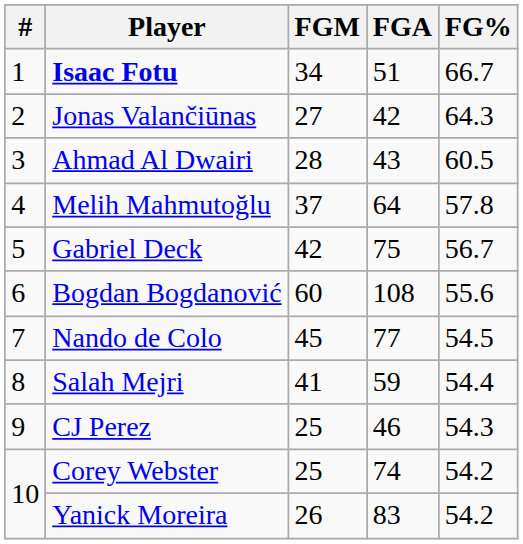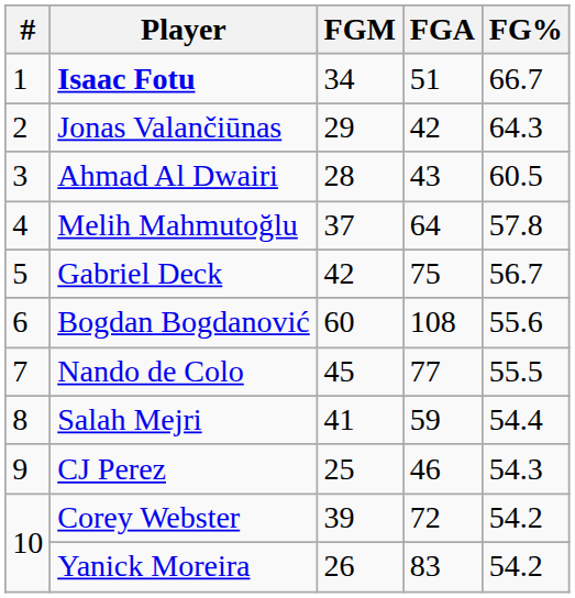 <table class=wikitable width=auto>
 <tr>
 <th>#</th>
 <th>Player</th>
 <th>FGM</th>
 <th>FGA</th>
 <th>FG%</th>
 </tr>
 <tr>
 <td>1</td>
 <td> <strong><a href='#'>Isaac Fotu</a></strong></td>
 <td>34</td>
 <td>51</td>
 <td>66.7</td>
 </tr>
 <tr>
 <td>2</td>
 <td> <a href='#'>Jonas Valančiūnas</a></td>
-<td>27</td>
+<td>29</td>
 <td>42</td>
 <td>64.3</td>
 </tr>
 <tr>
 <td>3</td>
 <td> <a href='#'>Ahmad Al Dwairi</a></td>
 <td>28</td>
 <td>43</td>
 <td>60.5</td>
 </tr>
 <tr>
 <td>4</td>
 <td> <a href='#'>Melih Mahmutoğlu</a></td>
 <td>37</td>
 <td>64</td>
 <td>57.8</td>
 </tr>
 <tr>
 <td>5</td>
 <td> <a href='#'>Gabriel Deck</a></td>
 <td>42</td>
 <td>75</td>
 <td>56.7</td>
 </tr>
 <tr>
 <td>6</td>
 <td> <a href='#'>Bogdan Bogdanović</a></td>
 <td>60</td>
 <td>108</td>
 <td>55.6</td>
 </tr>
 <tr>
 <td>7</td>
 <td> <a href='#'>Nando de Colo</a></td>
 <td>45</td>
 <td>77</td>
-<td>54.5</td>
+<td>55.5</td>
 </tr>
 <tr>
 <td>8</td>
 <td> <a href='#'>Salah Mejri</a></td>
 <td>41</td>
 <td>59</td>
 <td>54.4</td>
 </tr>
 <tr>
 <td>9</td>
 <td> <a href='#'>CJ Perez</a></td>
 <td>25</td>
 <td>46</td>
 <td>54.3</td>
 </tr>
 <tr>
 <td rowspan=2>10</td>
 <td> <a href='#'>Corey Webster</a></td>
-<td>25</td>
-<td>74</td>
+<td>39</td>
+<td>72</td>
 <td>54.2</td>
 </tr>
 <tr>
 <td> <a href='#'>Yanick Moreira</a></td>
 <td>26</td>
 <td>83</td>
 <td>54.2</td>
 </tr>
 </table>
